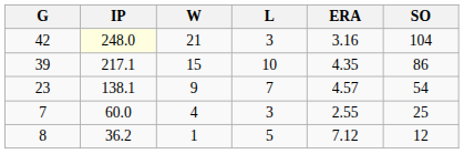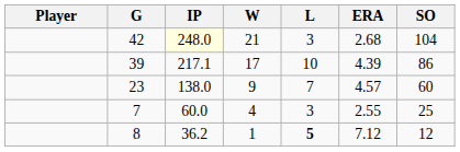 <table class="wikitable sortable">
 <tr>
+<th bgcolor="#DDDDFF" width="16%">Player</th>
 <th bgcolor="#DDDDFF" width="9%">G</th>
 <th bgcolor="#DDDDFF" width="9%">IP</th>
 <th bgcolor="#DDDDFF" width="9%">W</th>
 <th bgcolor="#DDDDFF" width="9%">L</th>
 <th bgcolor="#DDDDFF" width="9%">ERA</th>
 <th bgcolor="#DDDDFF" width="9%">SO</th>
 </tr>
 <tr align="center">
+<td></td>
 <td>42</td>
 <td style="background: lightyellow;">248.0</td>
 <td>21</td>
 <td>3</td>
-<td>3.16</td>
+<td>2.68</td>
 <td>104</td>
 </tr>
 <tr align="center">
+<td></td>
 <td>39</td>
 <td>217.1</td>
-<td>15</td>
+<td>17</td>
 <td>10</td>
-<td>4.35</td>
+<td>4.39</td>
 <td>86</td>
 </tr>
 <tr align="center">
+<td></td>
 <td>23</td>
-<td>138.1</td>
+<td>138.0</td>
 <td>9</td>
 <td>7</td>
 <td>4.57</td>
-<td>54</td>
+<td>60</td>
 </tr>
 <tr align="center">
+<td></td>
 <td>7</td>
 <td>60.0</td>
 <td>4</td>
 <td>3</td>
 <td>2.55</td>
 <td>25</td>
 </tr>
 <tr align="center">
+<td></td>
 <td>8</td>
 <td>36.2</td>
 <td>1</td>
-<td>5</td>
+<td><strong>5</strong></td>
 <td>7.12</td>
 <td>12</td>
 </tr>
 </table>
